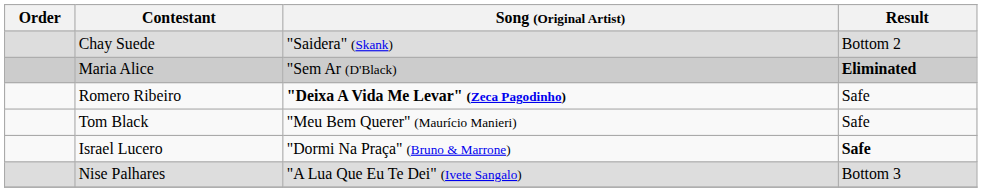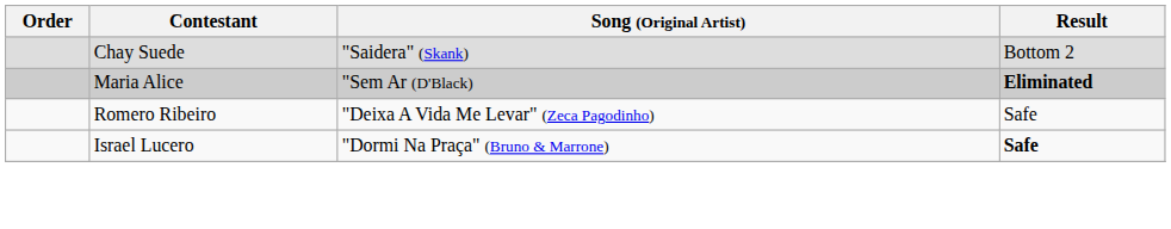 <table class="wikitable" style="font-size:90%; width:70%; text-align: left;">
 <tr>
 <th width="05%">Order</th>
 <th width="15%">Contestant</th>
 <th width="40%">Song <small>(Original Artist)</small></th>
 <th width="10%">Result</th>
 </tr>
 <tr>
 <td bgcolor="DDDDDD"></td>
 <td bgcolor="DDDDDD">Chay Suede</td>
 <td bgcolor="DDDDDD">"Saidera" <small>(<a href='#'>Skank</a>)</small></td>
 <td bgcolor="DDDDDD">Bottom 2</td>
 </tr>
 <tr>
 <td bgcolor="CCCCCC"></td>
 <td bgcolor="CCCCCC">Maria Alice</td>
 <td bgcolor="CCCCCC">"Sem Ar <small>(D'Black)</small></td>
 <td bgcolor="CCCCCC"><strong>Eliminated</strong></td>
 </tr>
 <tr>
 <td></td>
 <td>Romero Ribeiro</td>
-<td><strong>"Deixa A Vida Me Levar" <small>(<a href='#'>Zeca Pagodinho</a>)</small></strong></td>
-<td>Safe</td>
-</tr>
-<tr>
-<td></td>
-<td>Tom Black</td>
-<td>"Meu Bem Querer" <small>(Maurício Manieri)</small></td>
+<td>"Deixa A Vida Me Levar" <small>(<a href='#'>Zeca Pagodinho</a>)</small></td>
 <td>Safe</td>
 </tr>
 <tr>
 <td></td>
 <td>Israel Lucero</td>
 <td>"Dormi Na Praça" <small>(<a href='#'>Bruno & Marrone</a>)</small></td>
 <td><strong>Safe</strong></td>
 </tr>
 <tr>
-<td bgcolor="DDDDDD"></td>
-<td bgcolor="DDDDDD">Nise Palhares</td>
-<td bgcolor="DDDDDD">"A Lua Que Eu Te Dei" <small>(<a href='#'>Ivete Sangalo</a>)</small></td>
-<td bgcolor="DDDDDD">Bottom 3</td>
-</tr>
-<tr>
 </tr>
 </table>
